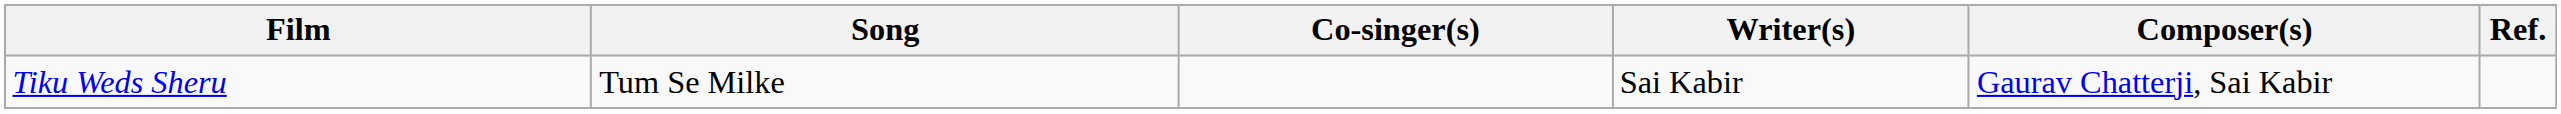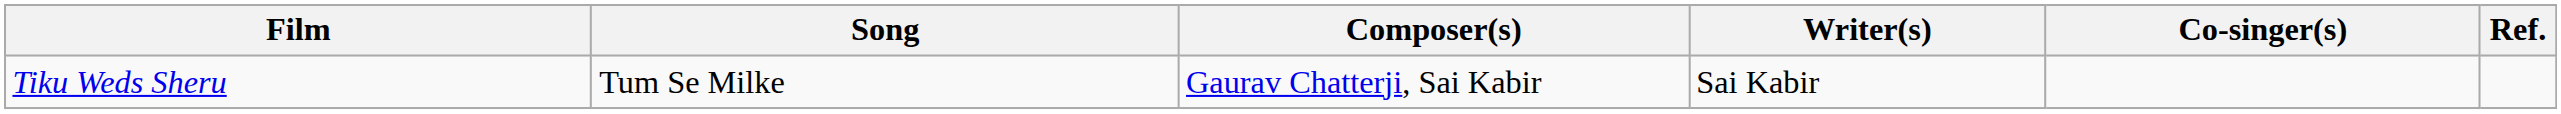 <table class="wikitable plainrowheaders" width="100%">
 <tr>
 <th scope="col" width="23%">Film</th>
 <th scope="col" width="23%">Song</th>
+<th scope="col" width="20%">Composer(s)</th>
+<th scope="col" width="14%">Writer(s)</th>
 <th scope="col" width="17%">Co-singer(s)</th>
-<th scope="col" width="14%">Writer(s)</th>
-<th scope="col" width="20%">Composer(s)</th>
 <th scope="col" width="3%">Ref.</th>
 </tr>
 <tr>
 <td><em><a href='#'>Tiku Weds Sheru</a></em></td>
 <td>Tum Se Milke</td>
+<td><a href='#'>Gaurav Chatterji</a>, Sai Kabir</td>
+<td>Sai Kabir</td>
 <td></td>
-<td>Sai Kabir</td>
-<td><a href='#'>Gaurav Chatterji</a>, Sai Kabir</td>
 <td></td>
 </tr>
 </table>
